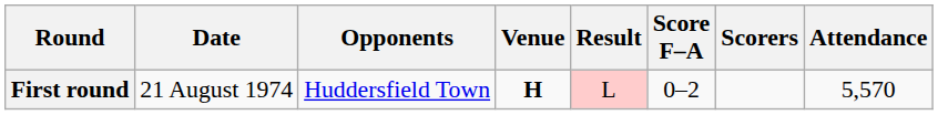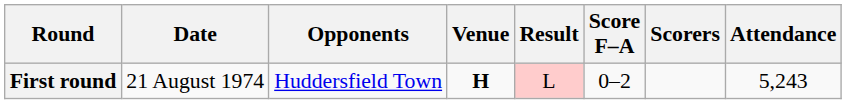 <table class="wikitable plainrowheaders" style=text-align:center>
 <tr>
 <th scope=col>Round</th>
 <th scope=col>Date</th>
 <th scope=col>Opponents</th>
 <th scope=col>Venue</th>
 <th scope=col>Result</th>
 <th scope=col>Score<br>F–A</th>
 <th scope=col class=unsortable>Scorers</th>
 <th scope=col>Attendance</th>
 </tr>
 <tr>
 <th scope=row>First round</th>
 <td align=left>21 August 1974</td>
 <td align=left><a href='#'>Huddersfield Town</a></td>
 <td><strong>H</strong></td>
 <td style=background-color:#FFCCCC>L</td>
 <td>0–2</td>
 <td align=left></td>
-<td>5,570</td>
+<td>5,243</td>
 </tr>
 </table>
